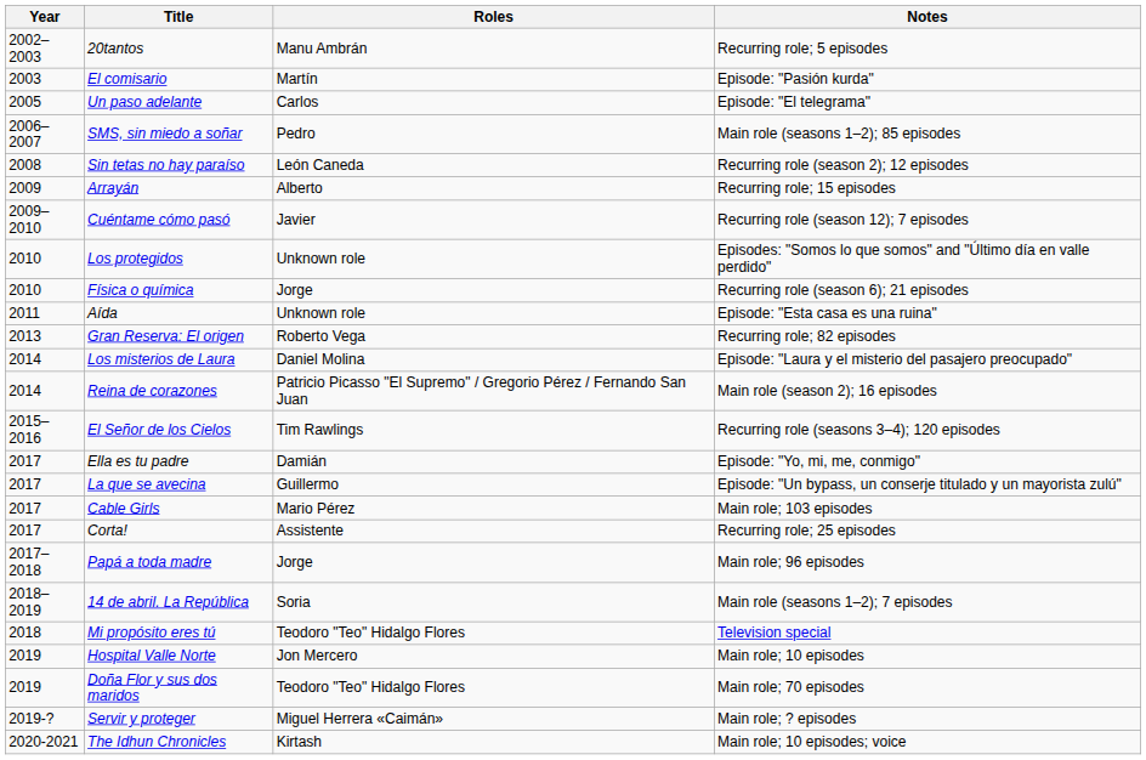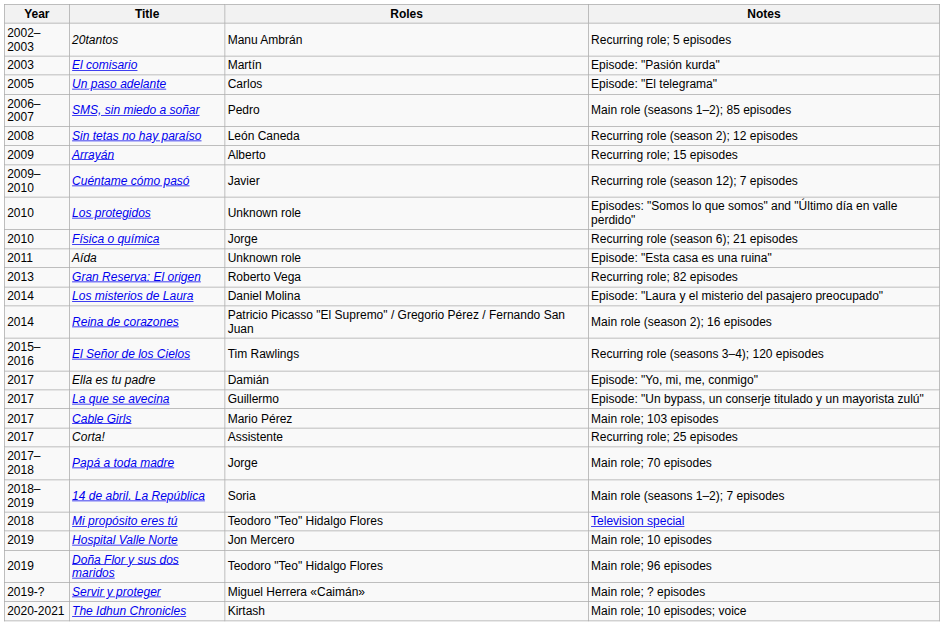 <table class="wikitable sortable">
 <tr>
 <th>Year</th>
 <th>Title</th>
 <th>Roles</th>
 <th>Notes</th>
 </tr>
 <tr>
 <td>2002–2003</td>
 <td><em>20tantos</em></td>
 <td>Manu Ambrán</td>
 <td>Recurring role; 5 episodes</td>
 </tr>
 <tr>
 <td>2003</td>
 <td><em><a href='#'>El comisario</a></em></td>
 <td>Martín</td>
 <td>Episode: "Pasión kurda"</td>
 </tr>
 <tr>
 <td>2005</td>
 <td><em><a href='#'>Un paso adelante</a></em></td>
 <td>Carlos</td>
 <td>Episode: "El telegrama"</td>
 </tr>
 <tr>
 <td>2006–2007</td>
 <td><em><a href='#'>SMS, sin miedo a soñar</a></em></td>
 <td>Pedro</td>
 <td>Main role (seasons 1–2); 85 episodes</td>
 </tr>
 <tr>
 <td>2008</td>
 <td><em><a href='#'>Sin tetas no hay paraíso</a></em></td>
 <td>León Caneda</td>
 <td>Recurring role (season 2); 12 episodes</td>
 </tr>
 <tr>
 <td>2009</td>
 <td><em><a href='#'>Arrayán</a></em></td>
 <td>Alberto</td>
 <td>Recurring role; 15 episodes</td>
 </tr>
 <tr>
 <td>2009–2010</td>
 <td><em><a href='#'>Cuéntame cómo pasó</a></em></td>
 <td>Javier</td>
 <td>Recurring role (season 12); 7 episodes</td>
 </tr>
 <tr>
 <td>2010</td>
 <td><em><a href='#'>Los protegidos</a></em></td>
 <td>Unknown role</td>
 <td>Episodes: "Somos lo que somos" and "Último día en valle perdido"</td>
 </tr>
 <tr>
 <td>2010</td>
 <td><em><a href='#'>Física o química</a></em></td>
 <td>Jorge</td>
 <td>Recurring role (season 6); 21 episodes</td>
 </tr>
 <tr>
 <td>2011</td>
 <td><em>Aída</em></td>
 <td>Unknown role</td>
 <td>Episode: "Esta casa es una ruina"</td>
 </tr>
 <tr>
 <td>2013</td>
 <td><em><a href='#'>Gran Reserva: El origen</a></em></td>
 <td>Roberto Vega</td>
 <td>Recurring role; 82 episodes</td>
 </tr>
 <tr>
 <td>2014</td>
 <td><em><a href='#'>Los misterios de Laura</a></em></td>
 <td>Daniel Molina</td>
 <td>Episode: "Laura y el misterio del pasajero preocupado"</td>
 </tr>
 <tr>
 <td>2014</td>
 <td><em><a href='#'>Reina de corazones</a></em></td>
 <td>Patricio Picasso "El Supremo" / Gregorio Pérez / Fernando San Juan</td>
 <td>Main role (season 2); 16 episodes</td>
 </tr>
 <tr>
 <td>2015–2016</td>
 <td><em><a href='#'>El Señor de los Cielos</a></em></td>
 <td>Tim Rawlings</td>
 <td>Recurring role (seasons 3–4); 120 episodes</td>
 </tr>
 <tr>
 <td>2017</td>
 <td><em>Ella es tu padre</em></td>
 <td>Damián</td>
 <td>Episode: "Yo, mi, me, conmigo"</td>
 </tr>
 <tr>
 <td>2017</td>
 <td><em><a href='#'>La que se avecina</a></em></td>
 <td>Guillermo</td>
 <td>Episode: "Un bypass, un conserje titulado y un mayorista zulú"</td>
 </tr>
 <tr>
 <td>2017</td>
 <td><em><a href='#'>Cable Girls</a></em></td>
 <td>Mario Pérez</td>
 <td>Main role; 103 episodes</td>
 </tr>
 <tr>
 <td>2017</td>
 <td><em>Corta!</em></td>
 <td>Assistente</td>
 <td>Recurring role; 25 episodes</td>
 </tr>
 <tr>
 <td>2017–2018</td>
 <td><em><a href='#'>Papá a toda madre</a></em></td>
 <td>Jorge</td>
-<td>Main role; 96 episodes</td>
+<td>Main role; 70 episodes</td>
 </tr>
 <tr>
 <td>2018–2019</td>
 <td><em><a href='#'>14 de abril. La República</a></em></td>
 <td>Soria</td>
 <td>Main role (seasons 1–2); 7 episodes</td>
 </tr>
 <tr>
 <td>2018</td>
 <td><em><a href='#'>Mi propósito eres tú</a></em></td>
 <td>Teodoro "Teo" Hidalgo Flores</td>
 <td><a href='#'>Television special</a></td>
 </tr>
 <tr>
 <td>2019</td>
 <td><em><a href='#'>Hospital Valle Norte</a></em></td>
 <td>Jon Mercero</td>
 <td>Main role; 10 episodes</td>
 </tr>
 <tr>
 <td>2019</td>
 <td><em><a href='#'>Doña Flor y sus dos maridos</a></em></td>
 <td>Teodoro "Teo" Hidalgo Flores</td>
-<td>Main role; 70 episodes</td>
+<td>Main role; 96 episodes</td>
 </tr>
 <tr>
 <td>2019-?</td>
 <td><em><a href='#'>Servir y proteger</a></em></td>
 <td>Miguel Herrera «Caimán»</td>
 <td>Main role; ? episodes</td>
 </tr>
 <tr>
 <td>2020-2021</td>
 <td><em><a href='#'>The Idhun Chronicles</a></em></td>
 <td>Kirtash</td>
 <td>Main role; 10 episodes; voice</td>
 </tr>
 </table>
